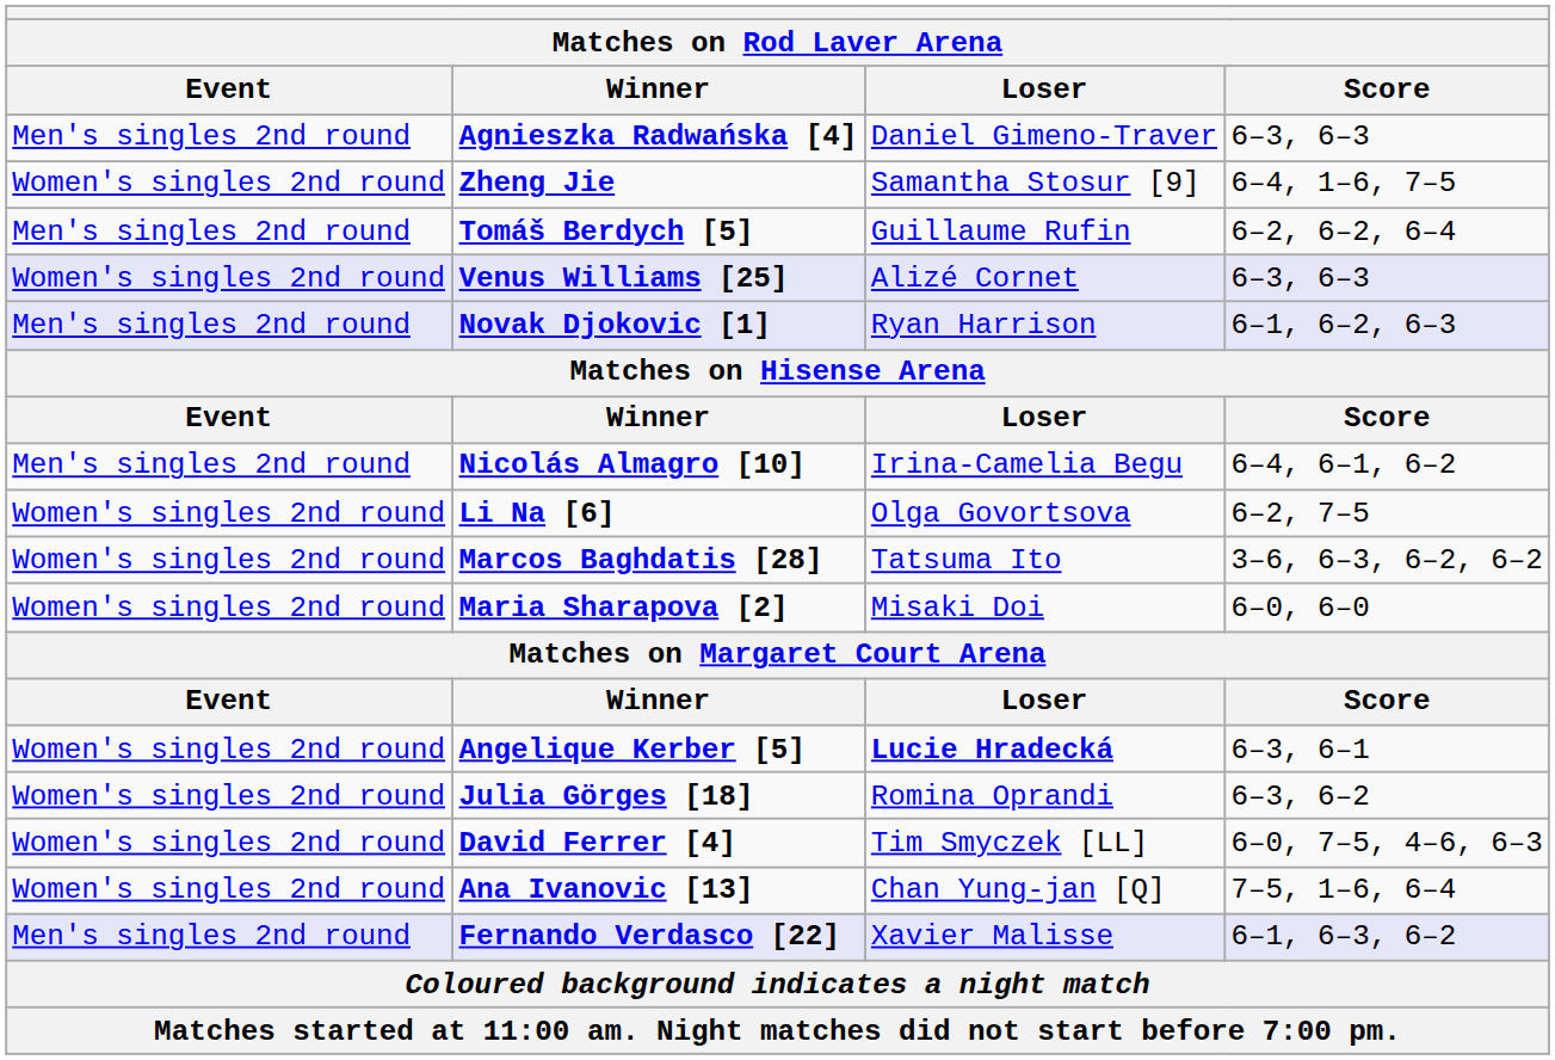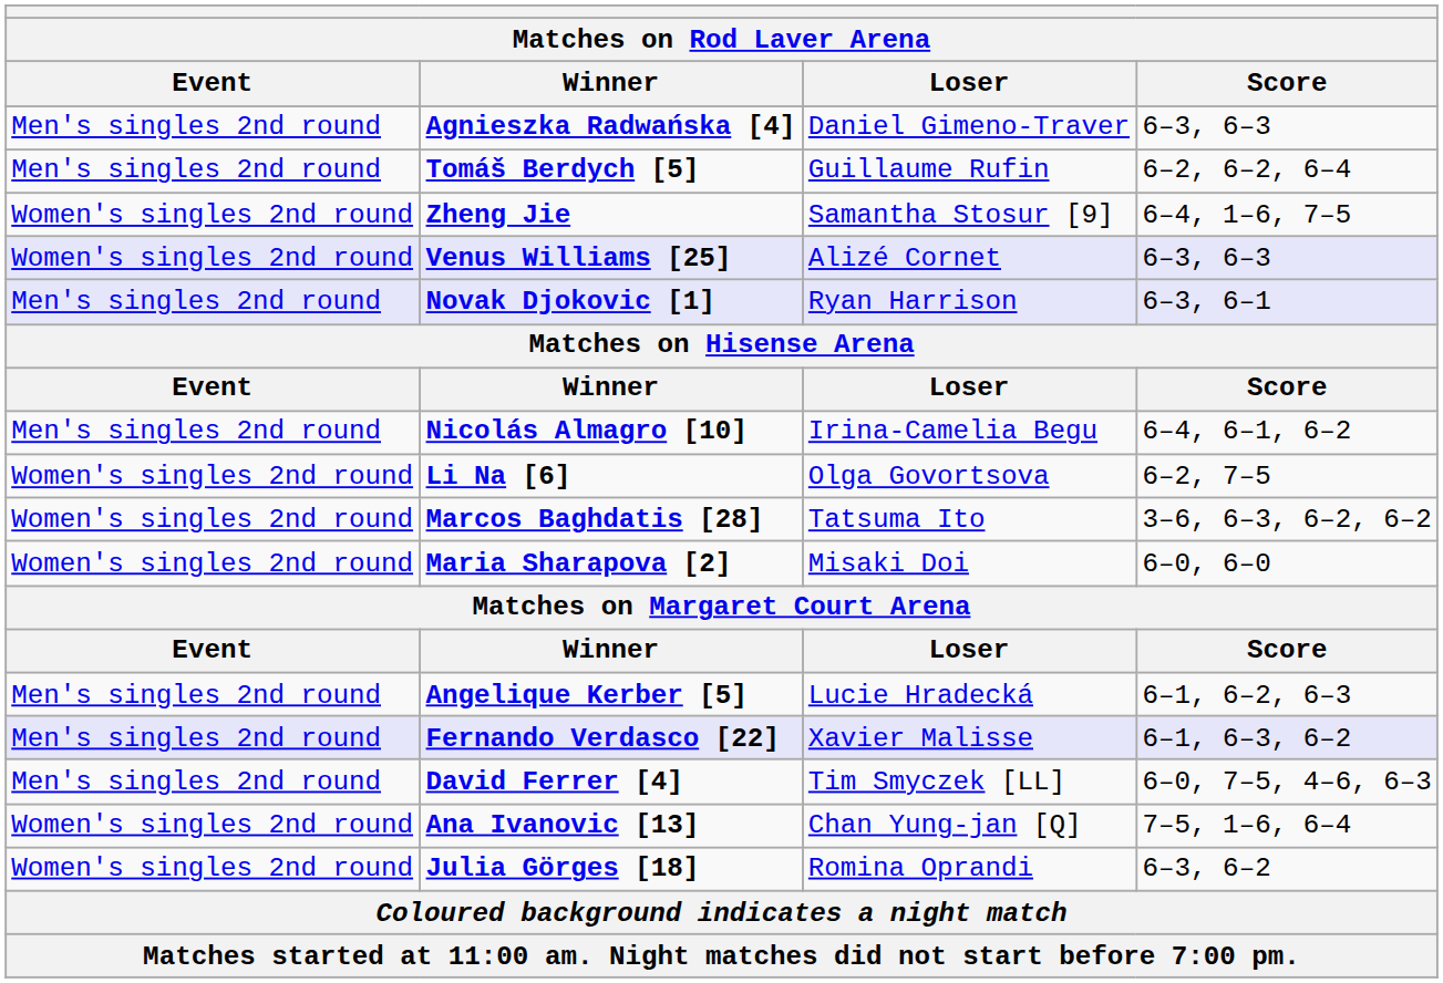 <table class="wikitable collapsible uncollapsed" style="margin:1em auto;">
 <tr>
 <th colspan=4></th>
 </tr>
 <tr>
 <th colspan=4><strong>Matches on <a href='#'>Rod Laver Arena</a></strong></th>
 </tr>
 <tr>
 <th>Event</th>
 <th>Winner</th>
 <th>Loser</th>
 <th>Score</th>
 </tr>
 <tr>
 <td><a href='#'>Men's singles 2nd round</a></td>
 <td><strong> <a href='#'>Agnieszka Radwańska</a> [4]</strong></td>
 <td> <a href='#'>Daniel Gimeno-Traver</a></td>
 <td>6–3, 6–3</td>
 </tr>
 <tr>
+<td><a href='#'>Men's singles 2nd round</a></td>
+<td><strong> <a href='#'>Tomáš Berdych</a> [5]</strong></td>
+<td> <a href='#'>Guillaume Rufin</a></td>
+<td>6–2, 6–2, 6–4</td>
+</tr>
+<tr>
 <td><a href='#'>Women's singles 2nd round</a></td>
 <td><strong> <a href='#'>Zheng Jie</a></strong></td>
 <td> <a href='#'>Samantha Stosur</a> [9]</td>
 <td>6–4, 1–6, 7–5</td>
-</tr>
-<tr>
-<td><a href='#'>Men's singles 2nd round</a></td>
-<td><strong> <a href='#'>Tomáš Berdych</a> [5]</strong></td>
-<td> <a href='#'>Guillaume Rufin</a></td>
-<td>6–2, 6–2, 6–4</td>
 </tr>
 <tr bgcolor=lavender>
 <td><a href='#'>Women's singles 2nd round</a></td>
 <td><strong> <a href='#'>Venus Williams</a> [25]</strong></td>
 <td> <a href='#'>Alizé Cornet</a></td>
 <td>6–3, 6–3</td>
 </tr>
 <tr bgcolor=lavender>
 <td><a href='#'>Men's singles 2nd round</a></td>
 <td><strong> <a href='#'>Novak Djokovic</a> [1]</strong></td>
 <td> <a href='#'>Ryan Harrison</a></td>
-<td>6–1, 6–2, 6–3</td>
+<td>6–3, 6–1</td>
 </tr>
 <tr>
 <th colspan=4><strong>Matches on <a href='#'>Hisense Arena</a></strong></th>
 </tr>
 <tr>
 <th>Event</th>
 <th>Winner</th>
 <th>Loser</th>
 <th>Score</th>
 </tr>
 <tr>
 <td><a href='#'>Men's singles 2nd round</a></td>
 <td><strong> <a href='#'>Nicolás Almagro</a> [10]</strong></td>
 <td> <a href='#'>Irina-Camelia Begu</a></td>
 <td>6–4, 6–1, 6–2</td>
 </tr>
 <tr>
 <td><a href='#'>Women's singles 2nd round</a></td>
 <td><strong> <a href='#'>Li Na</a> [6]</strong></td>
 <td> <a href='#'>Olga Govortsova</a></td>
 <td>6–2, 7–5</td>
 </tr>
 <tr>
 <td><a href='#'>Women's singles 2nd round</a></td>
 <td><strong> <a href='#'>Marcos Baghdatis</a> [28]</strong></td>
 <td> <a href='#'>Tatsuma Ito</a></td>
 <td>3–6, 6–3, 6–2, 6–2</td>
 </tr>
 <tr>
 <td><a href='#'>Women's singles 2nd round</a></td>
 <td><strong> <a href='#'>Maria Sharapova</a> [2]</strong></td>
 <td> <a href='#'>Misaki Doi</a></td>
 <td>6–0, 6–0</td>
 </tr>
 <tr>
 <th colspan=4><strong>Matches on <a href='#'>Margaret Court Arena</a></strong></th>
 </tr>
 <tr>
 <th>Event</th>
 <th>Winner</th>
 <th>Loser</th>
 <th>Score</th>
 </tr>
 <tr>
-<td><a href='#'>Women's singles 2nd round</a></td>
+<td><a href='#'>Men's singles 2nd round</a></td>
 <td><strong> <a href='#'>Angelique Kerber</a> [5]</strong></td>
-<td><strong> <a href='#'>Lucie Hradecká</a></strong></td>
-<td>6–3, 6–1</td>
+<td> <a href='#'>Lucie Hradecká</a></td>
+<td>6–1, 6–2, 6–3</td>
+</tr>
+<tr bgcolor=lavender>
+<td><a href='#'>Men's singles 2nd round</a></td>
+<td><strong> <a href='#'>Fernando Verdasco</a> [22]</strong></td>
+<td> <a href='#'>Xavier Malisse</a></td>
+<td>6–1, 6–3, 6–2</td>
 </tr>
 <tr>
-<td><a href='#'>Women's singles 2nd round</a></td>
-<td><strong> <a href='#'>Julia Görges</a> [18]</strong></td>
-<td> <a href='#'>Romina Oprandi</a></td>
-<td>6–3, 6–2</td>
-</tr>
-<tr>
-<td><a href='#'>Women's singles 2nd round</a></td>
+<td><a href='#'>Men's singles 2nd round</a></td>
 <td><strong> <a href='#'>David Ferrer</a> [4]</strong></td>
 <td> <a href='#'>Tim Smyczek</a> [LL]</td>
 <td>6–0, 7–5, 4–6, 6–3</td>
 </tr>
 <tr>
 <td><a href='#'>Women's singles 2nd round</a></td>
 <td><strong> <a href='#'>Ana Ivanovic</a> [13]</strong></td>
 <td> <a href='#'>Chan Yung-jan</a> [Q]</td>
 <td>7–5, 1–6, 6–4</td>
 </tr>
-<tr bgcolor=lavender>
-<td><a href='#'>Men's singles 2nd round</a></td>
-<td><strong> <a href='#'>Fernando Verdasco</a> [22]</strong></td>
-<td> <a href='#'>Xavier Malisse</a></td>
-<td>6–1, 6–3, 6–2</td>
+<tr>
+<td><a href='#'>Women's singles 2nd round</a></td>
+<td><strong> <a href='#'>Julia Görges</a> [18]</strong></td>
+<td> <a href='#'>Romina Oprandi</a></td>
+<td>6–3, 6–2</td>
 </tr>
 <tr>
 <th colspan=4><em>Coloured background indicates a night match</em></th>
 </tr>
 <tr>
 <th colspan=4>Matches started at 11:00 am. Night matches did not start before 7:00 pm.</th>
 </tr>
 </table>
